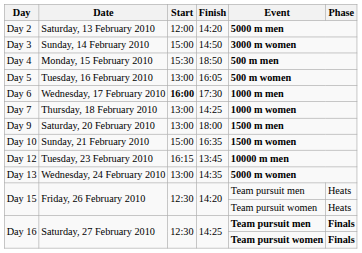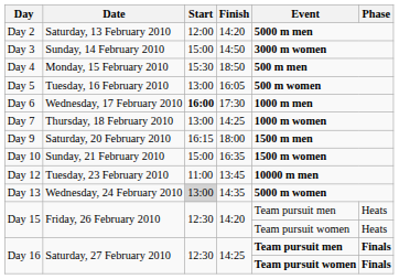 <table class=wikitable>
 <tr>
 <th>Day</th>
 <th>Date</th>
 <th>Start</th>
 <th>Finish</th>
 <th>Event</th>
 <th>Phase</th>
 </tr>
 <tr>
 <td>Day 2</td>
 <td>Saturday, 13 February 2010</td>
 <td>12:00</td>
 <td>14:20</td>
 <td colspan=2><strong>5000 m men</strong></td>
 </tr>
 <tr>
 <td>Day 3</td>
 <td>Sunday, 14 February 2010</td>
 <td>15:00</td>
 <td>14:50</td>
 <td colspan=2><strong>3000 m women</strong></td>
 </tr>
 <tr>
 <td>Day 4</td>
 <td>Monday, 15 February 2010</td>
 <td>15:30</td>
 <td>18:50</td>
 <td colspan=2><strong>500 m men</strong></td>
 </tr>
 <tr>
 <td>Day 5</td>
 <td>Tuesday, 16 February 2010</td>
 <td>13:00</td>
 <td>16:05</td>
 <td colspan=2><strong>500 m women</strong></td>
 </tr>
 <tr>
 <td>Day 6</td>
 <td>Wednesday, 17 February 2010</td>
 <td><strong>16:00</strong></td>
 <td>17:30</td>
 <td colspan=2><strong>1000 m men</strong></td>
 </tr>
 <tr>
 <td>Day 7</td>
 <td>Thursday, 18 February 2010</td>
 <td>13:00</td>
 <td>14:25</td>
 <td colspan=2><strong>1000 m women</strong></td>
 </tr>
 <tr>
 <td>Day 9</td>
 <td>Saturday, 20 February 2010</td>
-<td>13:00</td>
+<td>16:15</td>
 <td>18:00</td>
 <td colspan=2><strong>1500 m men</strong></td>
 </tr>
 <tr>
 <td>Day 10</td>
 <td>Sunday, 21 February 2010</td>
 <td>15:00</td>
 <td>16:35</td>
 <td colspan=2><strong>1500 m women</strong></td>
 </tr>
 <tr>
 <td>Day 12</td>
 <td>Tuesday, 23 February 2010</td>
-<td>16:15</td>
+<td>11:00</td>
 <td>13:45</td>
 <td colspan=2><strong>10000 m men</strong></td>
 </tr>
 <tr>
 <td>Day 13</td>
 <td>Wednesday, 24 February 2010</td>
-<td>13:00</td>
+<td style="background: lightgrey;">13:00</td>
 <td>14:35</td>
 <td colspan=2><strong>5000 m women</strong></td>
 </tr>
 <tr>
 <td rowspan=2>Day 15</td>
 <td rowspan=2>Friday, 26 February 2010</td>
 <td rowspan=2>12:30</td>
 <td rowspan=2>14:20</td>
 <td>Team pursuit men</td>
 <td>Heats</td>
 </tr>
 <tr>
 <td>Team pursuit women</td>
 <td>Heats</td>
 </tr>
 <tr>
 <td rowspan=2>Day 16</td>
 <td rowspan=2>Saturday, 27 February 2010</td>
 <td rowspan=2>12:30</td>
 <td rowspan=2>14:25</td>
 <td><strong>Team pursuit men</strong></td>
 <td><strong>Finals</strong></td>
 </tr>
 <tr>
 <td><strong>Team pursuit women</strong></td>
 <td><strong>Finals</strong></td>
 </tr>
 </table>
